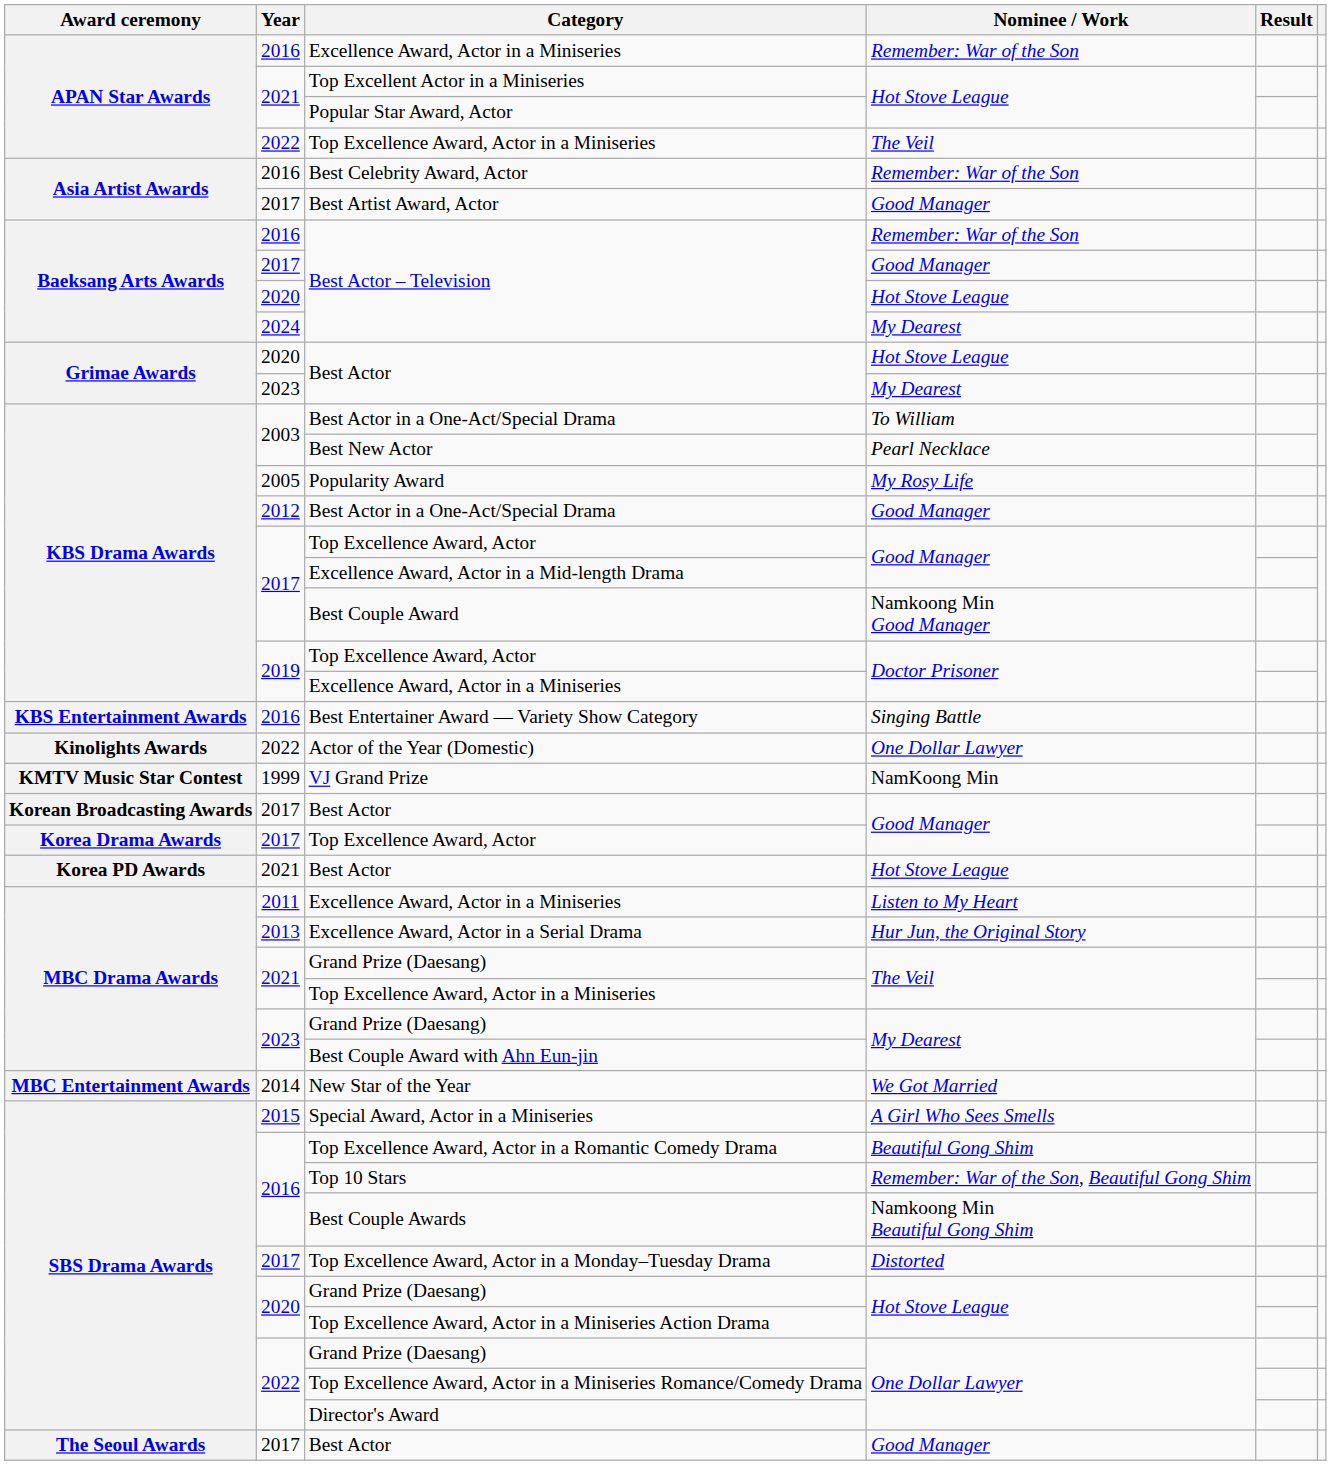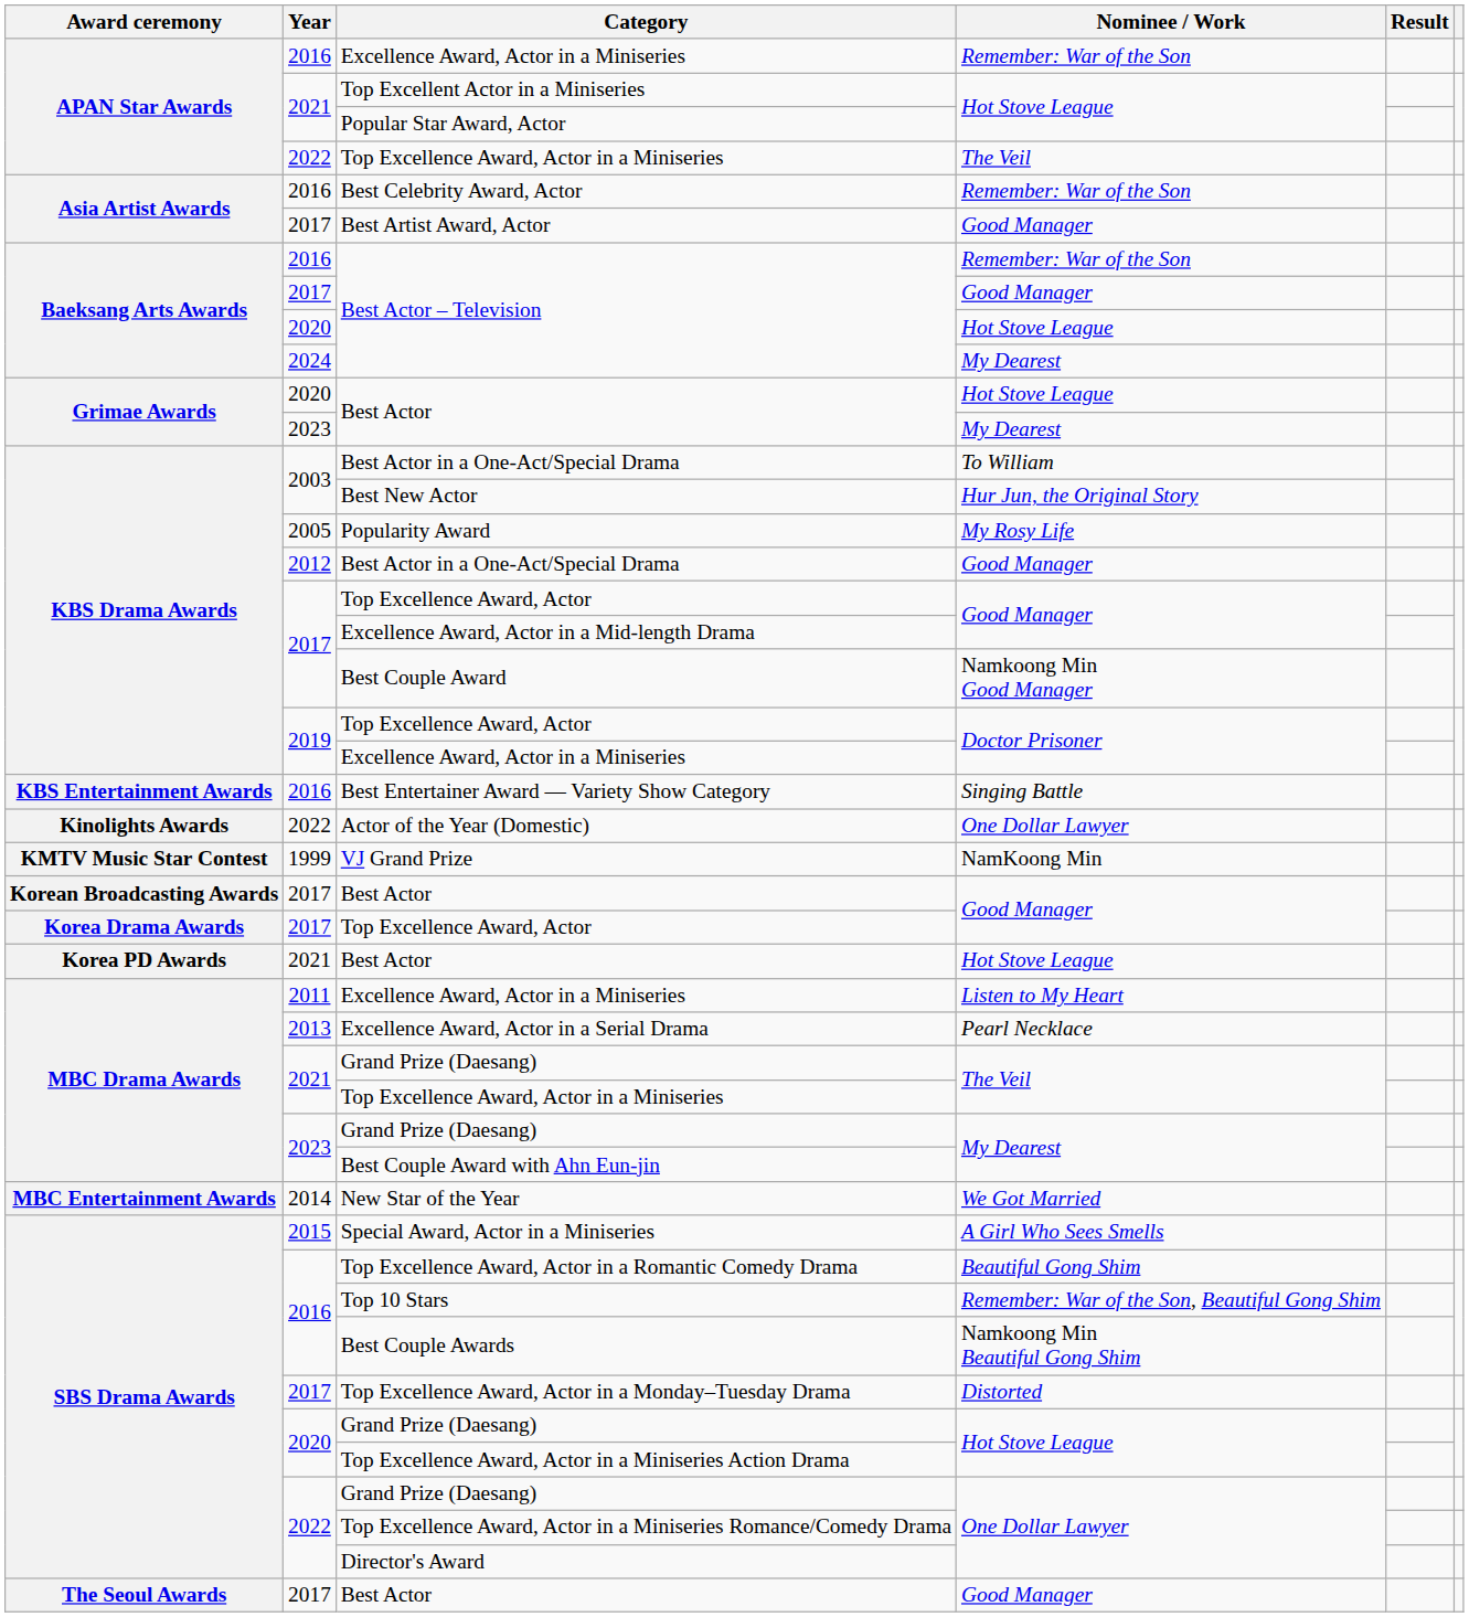 <table class="wikitable plainrowheaders sortable">
 <tr>
 <th scope="col">Award ceremony</th>
 <th scope="col">Year</th>
 <th scope="col">Category</th>
 <th scope="col">Nominee / Work</th>
 <th scope="col">Result</th>
 <th scope="col" class="unsortable"></th>
 </tr>
 <tr>
 <th scope="row" rowspan="4"><a href='#'>APAN Star Awards</a></th>
 <td style="text-align:center"><a href='#'>2016</a></td>
 <td>Excellence Award, Actor in a Miniseries</td>
 <td><em><a href='#'>Remember: War of the Son</a></em></td>
 <td></td>
 <td style="text-align:center"></td>
 </tr>
 <tr>
 <td rowspan="2" style="text-align:center"><a href='#'>2021</a></td>
 <td>Top Excellent Actor in a Miniseries</td>
 <td rowspan="2"><em><a href='#'>Hot Stove League</a></em></td>
 <td></td>
 <td rowspan="2" style="text-align:center"></td>
 </tr>
 <tr>
 <td>Popular Star Award, Actor</td>
 <td></td>
 </tr>
 <tr>
 <td style="text-align:center"><a href='#'>2022</a></td>
 <td>Top Excellence Award, Actor in a Miniseries</td>
 <td><em><a href='#'>The Veil</a></em></td>
 <td></td>
 <td style="text-align:center"></td>
 </tr>
 <tr>
 <th scope="row" rowspan="2"><a href='#'>Asia Artist Awards</a></th>
 <td style="text-align:center">2016</td>
 <td>Best Celebrity Award, Actor</td>
 <td><em><a href='#'>Remember: War of the Son</a></em></td>
 <td></td>
 <td style="text-align:center"></td>
 </tr>
 <tr>
 <td style="text-align:center">2017</td>
 <td>Best Artist Award, Actor</td>
 <td><em><a href='#'>Good Manager</a></em></td>
 <td></td>
 <td style="text-align:center"></td>
 </tr>
 <tr>
 <th rowspan="4" scope="row"><a href='#'>Baeksang Arts Awards</a></th>
 <td style="text-align:center"><a href='#'>2016</a></td>
 <td rowspan="4"><a href='#'>Best Actor – Television</a></td>
 <td><em><a href='#'>Remember: War of the Son</a></em></td>
 <td></td>
 <td style="text-align:center"></td>
 </tr>
 <tr>
 <td style="text-align:center"><a href='#'>2017</a></td>
 <td><em><a href='#'>Good Manager</a></em></td>
 <td></td>
 <td style="text-align:center"></td>
 </tr>
 <tr>
 <td style="text-align:center"><a href='#'>2020</a></td>
 <td><em><a href='#'>Hot Stove League</a></em></td>
 <td></td>
 <td style="text-align:center"></td>
 </tr>
 <tr>
 <td style="text-align:center"><a href='#'>2024</a></td>
 <td><em><a href='#'>My Dearest</a></em></td>
 <td></td>
 <td style="text-align:center"></td>
 </tr>
 <tr>
 <th rowspan="2" scope="row"><a href='#'>Grimae Awards</a></th>
 <td style="text-align:center">2020</td>
 <td rowspan="2">Best Actor</td>
 <td><em><a href='#'>Hot Stove League</a></em></td>
 <td></td>
 <td style="text-align:center"></td>
 </tr>
 <tr>
 <td style="text-align:center">2023</td>
 <td><em><a href='#'>My Dearest</a></em></td>
 <td></td>
 <td style="text-align:center"></td>
 </tr>
 <tr>
 <th scope="row" rowspan="9"><a href='#'>KBS Drama Awards</a></th>
 <td rowspan="2" style="text-align:center">2003</td>
 <td>Best Actor in a One-Act/Special Drama</td>
 <td><em>To William</em></td>
 <td></td>
 <td rowspan="2" style="text-align:center"></td>
 </tr>
 <tr>
 <td>Best New Actor</td>
-<td><em>Pearl Necklace</em></td>
+<td><em><a href='#'>Hur Jun, the Original Story</a></em></td>
 <td></td>
 </tr>
 <tr>
 <td style="text-align:center">2005</td>
 <td>Popularity Award</td>
 <td><em><a href='#'>My Rosy Life</a></em></td>
 <td></td>
 <td style="text-align:center"></td>
 </tr>
 <tr>
 <td style="text-align:center"><a href='#'>2012</a></td>
 <td>Best Actor in a One-Act/Special Drama</td>
 <td><em><a href='#'>Good Manager</a></em></td>
 <td></td>
 <td style="text-align:center"></td>
 </tr>
 <tr>
 <td rowspan="3" style="text-align:center"><a href='#'>2017</a></td>
 <td>Top Excellence Award, Actor</td>
 <td rowspan="2"><em><a href='#'>Good Manager</a></em></td>
 <td></td>
 <td rowspan="3" style="text-align:center"></td>
 </tr>
 <tr>
 <td>Excellence Award, Actor in a Mid-length Drama</td>
 <td></td>
 </tr>
 <tr>
 <td>Best Couple Award</td>
 <td>Namkoong Min <br><em><a href='#'>Good Manager</a></em></td>
 <td></td>
 </tr>
 <tr>
 <td rowspan="2" style="text-align:center"><a href='#'>2019</a></td>
 <td>Top Excellence Award, Actor</td>
 <td rowspan="2"><em><a href='#'>Doctor Prisoner</a></em></td>
 <td></td>
 <td rowspan="2" style="text-align:center"></td>
 </tr>
 <tr>
 <td>Excellence Award, Actor in a Miniseries</td>
 <td></td>
 </tr>
 <tr>
 <th scope="row"><a href='#'>KBS Entertainment Awards</a></th>
 <td style="text-align:center"><a href='#'>2016</a></td>
 <td>Best Entertainer Award — Variety Show Category</td>
 <td><em>Singing Battle</em></td>
 <td></td>
 <td style="text-align:center"></td>
 </tr>
 <tr>
 <th scope="row">Kinolights Awards</th>
 <td style="text-align:center">2022</td>
 <td>Actor of the Year (Domestic)</td>
 <td><em><a href='#'>One Dollar Lawyer</a></em></td>
 <td></td>
 <td style="text-align:center"></td>
 </tr>
 <tr>
 <th scope="row">KMTV Music Star Contest</th>
 <td style="text-align:center">1999</td>
 <td><a href='#'>VJ</a> Grand Prize</td>
 <td>NamKoong Min</td>
 <td></td>
 <td style="text-align:center"></td>
 </tr>
 <tr>
 <th scope="row">Korean Broadcasting Awards</th>
 <td style="text-align:center">2017</td>
 <td>Best Actor</td>
 <td rowspan="2"><em><a href='#'>Good Manager</a></em></td>
 <td></td>
 <td style="text-align:center"></td>
 </tr>
 <tr>
 <th scope="row"><a href='#'>Korea Drama Awards</a></th>
 <td style="text-align:center"><a href='#'>2017</a></td>
 <td>Top Excellence Award, Actor</td>
 <td></td>
 <td style="text-align:center"></td>
 </tr>
 <tr>
 <th scope="row">Korea PD Awards</th>
 <td style="text-align:center">2021</td>
 <td>Best Actor</td>
 <td><em><a href='#'>Hot Stove League</a></em></td>
 <td></td>
 <td style="text-align:center"></td>
 </tr>
 <tr>
 <th scope="row" rowspan="6"><a href='#'>MBC Drama Awards</a></th>
 <td style="text-align:center"><a href='#'>2011</a></td>
 <td>Excellence Award, Actor in a Miniseries</td>
 <td><em><a href='#'>Listen to My Heart</a></em></td>
 <td></td>
 <td style="text-align:center"></td>
 </tr>
 <tr>
 <td style="text-align:center"><a href='#'>2013</a></td>
 <td>Excellence Award, Actor in a Serial Drama</td>
-<td><em><a href='#'>Hur Jun, the Original Story</a></em></td>
+<td><em>Pearl Necklace</em></td>
 <td></td>
 <td style="text-align:center"></td>
 </tr>
 <tr>
 <td rowspan="2" style="text-align:center"><a href='#'>2021</a></td>
 <td>Grand Prize (Daesang)</td>
 <td rowspan="2"><em><a href='#'>The Veil</a></em></td>
 <td></td>
 <td style="text-align:center"></td>
 </tr>
 <tr>
 <td>Top Excellence Award, Actor in a Miniseries</td>
 <td></td>
 <td style="text-align:center"></td>
 </tr>
 <tr>
 <td rowspan="2" style="text-align:center"><a href='#'>2023</a></td>
 <td>Grand Prize (Daesang)</td>
 <td rowspan="2"><em><a href='#'>My Dearest</a></em></td>
 <td></td>
 <td style="text-align:center"></td>
 </tr>
 <tr>
 <td>Best Couple Award with <a href='#'>Ahn Eun-jin</a></td>
 <td></td>
 <td style="text-align:center"></td>
 </tr>
 <tr>
 <th scope="row"><a href='#'>MBC Entertainment Awards</a></th>
 <td style="text-align:center">2014</td>
 <td>New Star of the Year</td>
 <td><a href='#'><em>We Got Married</em></a></td>
 <td></td>
 <td style="text-align:center"></td>
 </tr>
 <tr>
 <th scope="row" rowspan="10"><a href='#'>SBS Drama Awards</a></th>
 <td style="text-align:center"><a href='#'>2015</a></td>
 <td>Special Award, Actor in a Miniseries</td>
 <td><em><a href='#'>A Girl Who Sees Smells</a></em></td>
 <td></td>
 <td style="text-align:center"></td>
 </tr>
 <tr>
 <td rowspan="3" style="text-align:center"><a href='#'>2016</a></td>
 <td>Top Excellence Award, Actor in a Romantic Comedy Drama</td>
 <td><em><a href='#'>Beautiful Gong Shim</a></em></td>
 <td></td>
 <td rowspan="3" style="text-align:center"></td>
 </tr>
 <tr>
 <td>Top 10 Stars</td>
 <td><em><a href='#'>Remember: War of the Son</a></em>, <em><a href='#'>Beautiful Gong Shim</a></em></td>
 <td></td>
 </tr>
 <tr>
 <td>Best Couple Awards</td>
 <td>Namkoong Min <br><em><a href='#'>Beautiful Gong Shim</a></em></td>
 <td></td>
 </tr>
 <tr>
 <td style="text-align:center"><a href='#'>2017</a></td>
 <td>Top Excellence Award, Actor in a Monday–Tuesday Drama</td>
 <td><em><a href='#'>Distorted</a></em></td>
 <td></td>
 <td style="text-align:center"></td>
 </tr>
 <tr>
 <td rowspan="2" style="text-align:center"><a href='#'>2020</a></td>
 <td>Grand Prize (Daesang)</td>
 <td rowspan="2"><em><a href='#'>Hot Stove League</a></em></td>
 <td></td>
 <td rowspan="2" style="text-align:center"></td>
 </tr>
 <tr>
 <td>Top Excellence Award, Actor in a Miniseries Action Drama</td>
 <td></td>
 </tr>
 <tr>
 <td rowspan="3"  style="text-align:center"><a href='#'>2022</a></td>
 <td>Grand Prize (Daesang)</td>
 <td rowspan="3"><em><a href='#'>One Dollar Lawyer</a></em></td>
 <td></td>
 <td style="text-align:center"></td>
 </tr>
 <tr>
 <td>Top Excellence Award, Actor in a Miniseries Romance/Comedy Drama</td>
 <td></td>
 <td style="text-align:center"></td>
 </tr>
 <tr>
 <td>Director's Award</td>
 <td></td>
 <td style="text-align:center"></td>
 </tr>
 <tr>
 <th scope="row"><a href='#'>The Seoul Awards</a></th>
 <td style="text-align:center">2017</td>
 <td>Best Actor</td>
 <td><em><a href='#'>Good Manager</a></em></td>
 <td></td>
 <td style="text-align:center"></td>
 </tr>
 </table>
